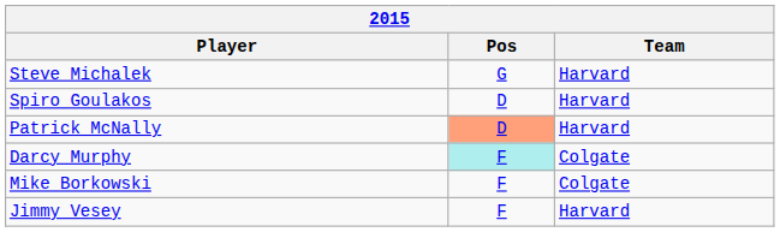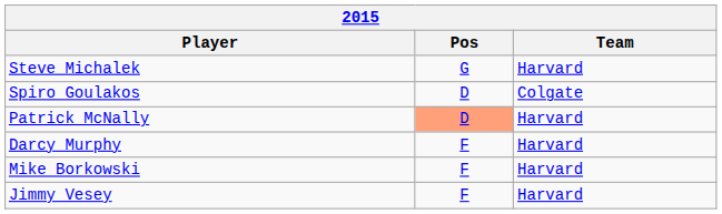 <table class="wikitable" width=95%>
 <tr>
 <th colspan=3><a href='#'>2015</a></th>
 </tr>
 <tr>
 <th>Player</th>
 <th>Pos</th>
 <th>Team</th>
 </tr>
 <tr>
 <td><a href='#'>Steve Michalek</a></td>
 <td align=center><a href='#'>G</a></td>
 <td><a href='#'>Harvard</a></td>
 </tr>
 <tr>
 <td><a href='#'>Spiro Goulakos</a></td>
 <td align=center><a href='#'>D</a></td>
-<td><a href='#'>Harvard</a></td>
+<td><a href='#'>Colgate</a></td>
 </tr>
 <tr>
 <td><a href='#'>Patrick McNally</a></td>
 <td align=center style="background: lightsalmon;"><a href='#'>D</a></td>
 <td><a href='#'>Harvard</a></td>
 </tr>
 <tr>
 <td><a href='#'>Darcy Murphy</a></td>
-<td align=center style="background: paleturquoise;"><a href='#'>F</a></td>
-<td><a href='#'>Colgate</a></td>
+<td align=center><a href='#'>F</a></td>
+<td><a href='#'>Harvard</a></td>
 </tr>
 <tr>
 <td><a href='#'>Mike Borkowski</a></td>
 <td align=center><a href='#'>F</a></td>
-<td><a href='#'>Colgate</a></td>
+<td><a href='#'>Harvard</a></td>
 </tr>
 <tr>
 <td><a href='#'>Jimmy Vesey</a></td>
 <td align=center><a href='#'>F</a></td>
 <td><a href='#'>Harvard</a></td>
 </tr>
 </table>
